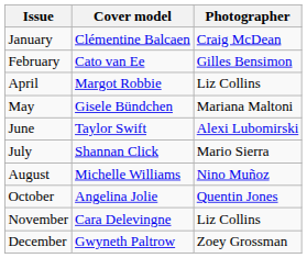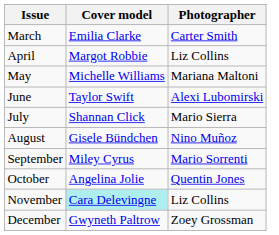 <table class="sortable wikitable">
 <tr>
 <th>Issue</th>
 <th>Cover model</th>
 <th>Photographer</th>
 </tr>
 <tr>
-<td>January</td>
-<td><a href='#'>Clémentine Balcaen</a></td>
-<td><a href='#'>Craig McDean</a></td>
-</tr>
-<tr>
-<td>February</td>
-<td><a href='#'>Cato van Ee</a></td>
-<td><a href='#'>Gilles Bensimon</a></td>
+<td>March</td>
+<td><a href='#'>Emilia Clarke</a></td>
+<td><a href='#'>Carter Smith</a></td>
 </tr>
 <tr>
 <td>April</td>
 <td><a href='#'>Margot Robbie</a></td>
 <td>Liz Collins</td>
 </tr>
 <tr>
 <td>May</td>
-<td><a href='#'>Gisele Bündchen</a></td>
+<td><a href='#'>Michelle Williams</a></td>
 <td>Mariana Maltoni</td>
 </tr>
 <tr>
 <td>June</td>
 <td><a href='#'>Taylor Swift</a></td>
 <td><a href='#'>Alexi Lubomirski</a></td>
 </tr>
 <tr>
 <td>July</td>
 <td><a href='#'>Shannan Click</a></td>
 <td>Mario Sierra</td>
 </tr>
 <tr>
 <td>August</td>
-<td><a href='#'>Michelle Williams</a></td>
+<td><a href='#'>Gisele Bündchen</a></td>
 <td><a href='#'>Nino Muñoz</a></td>
+</tr>
+<tr>
+<td>September</td>
+<td><a href='#'>Miley Cyrus</a></td>
+<td><a href='#'>Mario Sorrenti</a></td>
 </tr>
 <tr>
 <td>October</td>
 <td><a href='#'>Angelina Jolie</a></td>
 <td><a href='#'>Quentin Jones</a></td>
 </tr>
 <tr>
 <td>November</td>
-<td><a href='#'>Cara Delevingne</a></td>
+<td style="background: paleturquoise;"><a href='#'>Cara Delevingne</a></td>
 <td>Liz Collins</td>
 </tr>
 <tr>
 <td>December</td>
 <td><a href='#'>Gwyneth Paltrow</a></td>
 <td>Zoey Grossman</td>
 </tr>
 </table>
